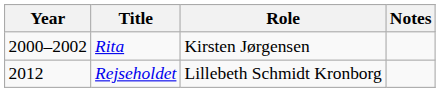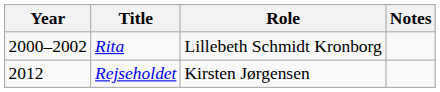 <table class="wikitable sortable">
 <tr>
 <th>Year</th>
 <th>Title</th>
 <th>Role</th>
 <th class="unsortable">Notes</th>
 </tr>
 <tr>
 <td>2000–2002</td>
 <td><em><a href='#'>Rita</a></em></td>
-<td>Kirsten Jørgensen</td>
+<td>Lillebeth Schmidt Kronborg</td>
 <td></td>
 </tr>
 <tr>
 <td>2012</td>
 <td><em><a href='#'>Rejseholdet</a></em></td>
-<td>Lillebeth Schmidt Kronborg</td>
+<td>Kirsten Jørgensen</td>
 <td></td>
 </tr>
 </table>
